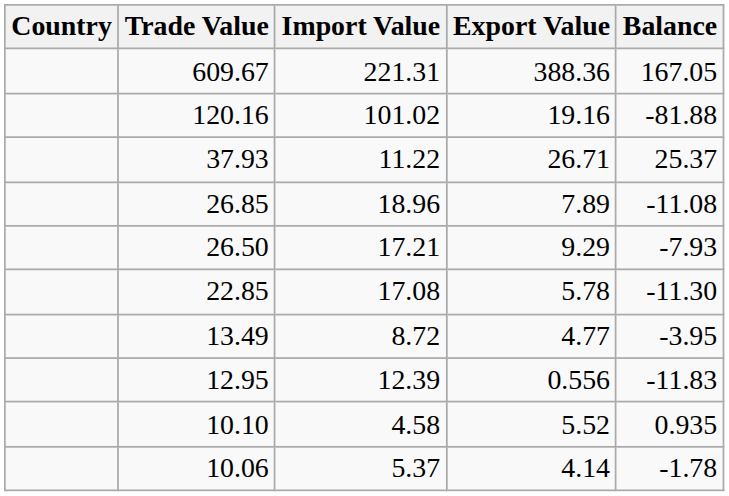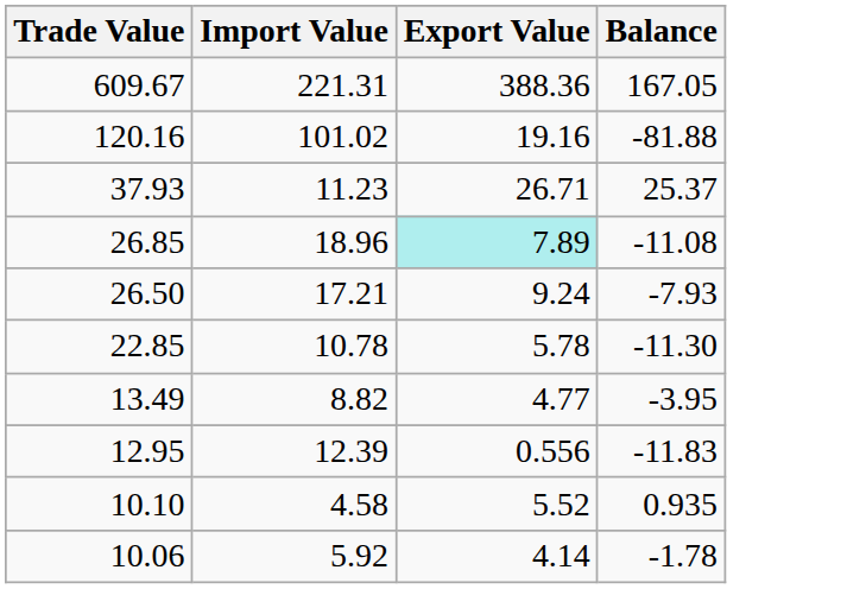 <table class=wikitable style="text-align: right">
 <tr>
-<th>Country</th>
 <th>Trade Value</th>
 <th>Import Value</th>
 <th>Export Value</th>
 <th>Balance</th>
 </tr>
 <tr>
-<td style="text-align:left;"></td>
 <td>609.67</td>
 <td>221.31</td>
 <td>388.36</td>
 <td>167.05</td>
 </tr>
 <tr>
-<td style="text-align:left;"></td>
 <td>120.16</td>
 <td>101.02</td>
 <td>19.16</td>
 <td>-81.88</td>
 </tr>
 <tr>
-<td style="text-align:left;"></td>
 <td>37.93</td>
-<td>11.22</td>
+<td>11.23</td>
 <td>26.71</td>
 <td>25.37</td>
 </tr>
 <tr>
-<td style="text-align:left;"></td>
 <td>26.85</td>
 <td>18.96</td>
-<td>7.89</td>
+<td style="background: paleturquoise;">7.89</td>
 <td>-11.08</td>
 </tr>
 <tr>
-<td style="text-align:left;"></td>
 <td>26.50</td>
 <td>17.21</td>
-<td>9.29</td>
+<td>9.24</td>
 <td>-7.93</td>
 </tr>
 <tr>
-<td style="text-align:left;"></td>
 <td>22.85</td>
-<td>17.08</td>
+<td>10.78</td>
 <td>5.78</td>
 <td>-11.30</td>
 </tr>
 <tr>
-<td style="text-align:left;"></td>
 <td>13.49</td>
-<td>8.72</td>
+<td>8.82</td>
 <td>4.77</td>
 <td>-3.95</td>
 </tr>
 <tr>
-<td style="text-align:left;"></td>
 <td>12.95</td>
 <td>12.39</td>
 <td>0.556</td>
 <td>-11.83</td>
 </tr>
 <tr>
-<td style="text-align:left;"></td>
 <td>10.10</td>
 <td>4.58</td>
 <td>5.52</td>
 <td>0.935</td>
 </tr>
 <tr>
-<td style="text-align:left;"></td>
 <td>10.06</td>
-<td>5.37</td>
+<td>5.92</td>
 <td>4.14</td>
 <td>-1.78</td>
 </tr>
 </table>
